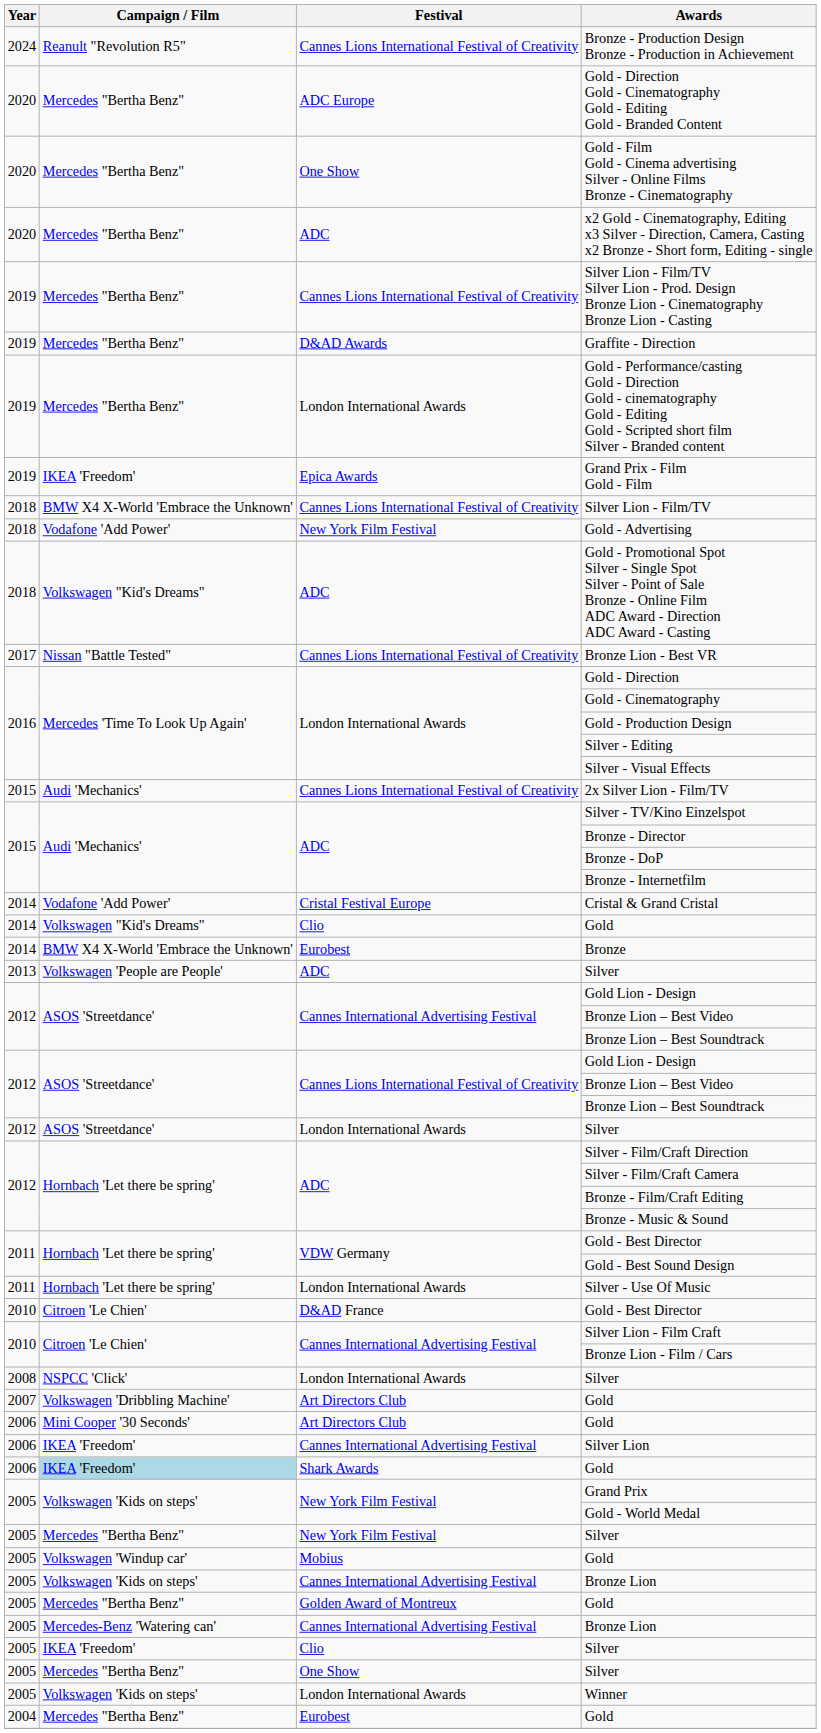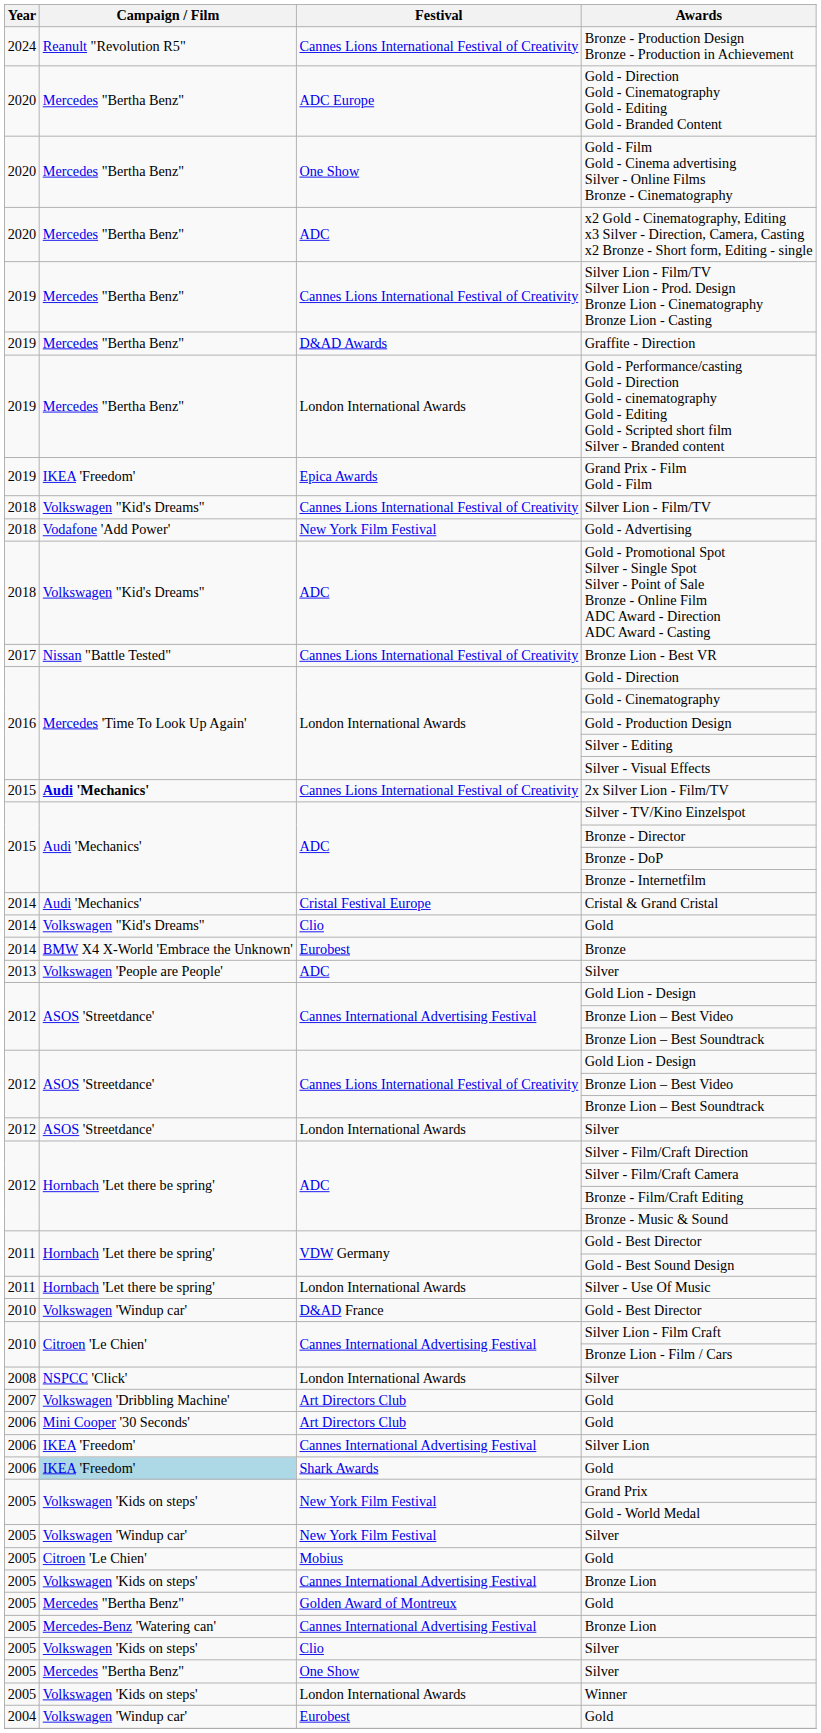 <table class="wikitable sortable">
 <tr>
 <th>Year</th>
 <th>Campaign / Film</th>
 <th>Festival</th>
 <th>Awards</th>
 </tr>
 <tr>
 <td>2024</td>
 <td><a href='#'>Reanult</a> "Revolution R5"</td>
 <td><a href='#'>Cannes Lions International Festival of Creativity</a></td>
 <td>Bronze - Production Design<br>Bronze - Production in Achievement</td>
 </tr>
 <tr>
 <td>2020</td>
 <td><a href='#'>Mercedes</a> "Bertha Benz"</td>
 <td><a href='#'>ADC Europe</a></td>
 <td>Gold - Direction<br>Gold - Cinematography<br>Gold - Editing<br>Gold - Branded Content</td>
 </tr>
 <tr>
 <td>2020</td>
 <td><a href='#'>Mercedes</a> "Bertha Benz"</td>
 <td><a href='#'>One Show</a></td>
 <td>Gold - Film<br>Gold - Cinema advertising<br>Silver - Online Films<br>Bronze - Cinematography</td>
 </tr>
 <tr>
 <td>2020</td>
 <td><a href='#'>Mercedes</a> "Bertha Benz"</td>
 <td><a href='#'>ADC</a></td>
 <td>x2 Gold - Cinematography, Editing<br>x3 Silver - Direction, Camera, Casting<br>x2 Bronze - Short form, Editing - single</td>
 </tr>
 <tr>
 <td>2019</td>
 <td><a href='#'>Mercedes</a> "Bertha Benz"</td>
 <td><a href='#'>Cannes Lions International Festival of Creativity</a></td>
 <td>Silver Lion - Film/TV<br>Silver Lion - Prod. Design<br>Bronze Lion - Cinematography<br>Bronze Lion - Casting</td>
 </tr>
 <tr>
 <td>2019</td>
 <td><a href='#'>Mercedes</a> "Bertha Benz"</td>
 <td><a href='#'>D&AD Awards</a></td>
 <td>Graffite - Direction</td>
 </tr>
 <tr>
 <td>2019</td>
 <td><a href='#'>Mercedes</a> "Bertha Benz"</td>
 <td>London International Awards</td>
 <td>Gold - Performance/casting<br>Gold - Direction<br>Gold - cinematography<br>Gold - Editing<br>Gold - Scripted short film<br>Silver - Branded content</td>
 </tr>
 <tr>
 <td>2019</td>
 <td><a href='#'>IKEA</a> 'Freedom'</td>
 <td><a href='#'>Epica Awards</a></td>
 <td>Grand Prix - Film<br>Gold - Film</td>
 </tr>
 <tr>
 <td>2018</td>
-<td><a href='#'>BMW</a> X4 X-World 'Embrace the Unknown'</td>
+<td><a href='#'>Volkswagen</a> "Kid's Dreams"</td>
 <td><a href='#'>Cannes Lions International Festival of Creativity</a></td>
 <td>Silver Lion - Film/TV</td>
 </tr>
 <tr>
 <td>2018</td>
 <td><a href='#'>Vodafone</a> 'Add Power'</td>
 <td><a href='#'>New York Film Festival</a></td>
 <td>Gold - Advertising</td>
 </tr>
 <tr>
 <td>2018</td>
 <td><a href='#'>Volkswagen</a> "Kid's Dreams"</td>
 <td><a href='#'>ADC</a></td>
 <td>Gold - Promotional Spot<br>Silver - Single Spot<br>Silver - Point of Sale<br>Bronze - Online Film<br>ADC Award - Direction<br>ADC Award - Casting</td>
 </tr>
 <tr>
 <td>2017</td>
 <td><a href='#'>Nissan</a> "Battle Tested"</td>
 <td><a href='#'>Cannes Lions International Festival of Creativity</a></td>
 <td>Bronze Lion - Best VR</td>
 </tr>
 <tr>
 <td rowspan="5">2016</td>
 <td rowspan="5"><a href='#'>Mercedes</a> 'Time To Look Up Again'</td>
 <td rowspan="5">London International Awards</td>
 <td>Gold - Direction</td>
 </tr>
 <tr>
 <td>Gold - Cinematography</td>
 </tr>
 <tr>
 <td>Gold - Production Design</td>
 </tr>
 <tr>
 <td>Silver - Editing</td>
 </tr>
 <tr>
 <td>Silver - Visual Effects</td>
 </tr>
 <tr>
 <td>2015</td>
-<td><a href='#'>Audi</a> 'Mechanics'</td>
+<td><strong><a href='#'>Audi</a> 'Mechanics'</strong></td>
 <td><a href='#'>Cannes Lions International Festival of Creativity</a></td>
 <td>2x Silver Lion - Film/TV</td>
 </tr>
 <tr>
 <td rowspan=4>2015</td>
 <td rowspan=4><a href='#'>Audi</a> 'Mechanics'</td>
 <td rowspan=4><a href='#'>ADC</a></td>
 <td>Silver - TV/Kino Einzelspot</td>
 </tr>
 <tr>
 <td>Bronze - Director</td>
 </tr>
 <tr>
 <td>Bronze - DoP</td>
 </tr>
 <tr>
 <td>Bronze - Internetfilm</td>
 </tr>
 <tr>
 <td>2014</td>
-<td><a href='#'>Vodafone</a> 'Add Power'</td>
+<td><a href='#'>Audi</a> 'Mechanics'</td>
 <td><a href='#'>Cristal Festival Europe</a></td>
 <td>Cristal & Grand Cristal</td>
 </tr>
 <tr>
 <td>2014</td>
 <td><a href='#'>Volkswagen</a> "Kid's Dreams"</td>
 <td><a href='#'>Clio</a></td>
 <td>Gold</td>
 </tr>
 <tr>
 <td>2014</td>
 <td><a href='#'>BMW</a> X4 X-World 'Embrace the Unknown'</td>
 <td><a href='#'>Eurobest</a></td>
 <td>Bronze</td>
 </tr>
 <tr>
 <td>2013</td>
 <td><a href='#'>Volkswagen</a> 'People are People'</td>
 <td><a href='#'>ADC</a></td>
 <td>Silver</td>
 </tr>
 <tr>
 <td rowspan=3>2012</td>
 <td rowspan=3><a href='#'>ASOS</a> 'Streetdance'</td>
 <td rowspan=3><a href='#'>Cannes International Advertising Festival</a></td>
 <td>Gold Lion -  Design</td>
 </tr>
 <tr>
 <td>Bronze Lion – Best Video</td>
 </tr>
 <tr>
 <td>Bronze Lion – Best Soundtrack</td>
 </tr>
 <tr>
 <td rowspan=3>2012</td>
 <td rowspan=3><a href='#'>ASOS</a> 'Streetdance'</td>
 <td rowspan=3><a href='#'>Cannes Lions International Festival of Creativity</a></td>
 <td>Gold Lion -  Design</td>
 </tr>
 <tr>
 <td>Bronze Lion – Best Video</td>
 </tr>
 <tr>
 <td>Bronze Lion – Best Soundtrack</td>
 </tr>
 <tr>
 <td>2012</td>
 <td><a href='#'>ASOS</a> 'Streetdance'<br></td>
 <td>London International Awards</td>
 <td>Silver</td>
 </tr>
 <tr>
 <td rowspan=4>2012</td>
 <td rowspan=4><a href='#'>Hornbach</a> 'Let there be spring'</td>
 <td rowspan=4><a href='#'>ADC</a></td>
 <td>Silver - Film/Craft Direction</td>
 </tr>
 <tr>
 <td>Silver - Film/Craft Camera</td>
 </tr>
 <tr>
 <td>Bronze - Film/Craft Editing</td>
 </tr>
 <tr>
 <td>Bronze - Music & Sound</td>
 </tr>
 <tr>
 <td rowspan=2>2011</td>
 <td rowspan=2><a href='#'>Hornbach</a> 'Let there be spring'</td>
 <td rowspan=2><a href='#'>VDW</a> Germany</td>
 <td>Gold - Best Director</td>
 </tr>
 <tr>
 <td>Gold - Best Sound Design</td>
 </tr>
 <tr>
 <td>2011</td>
 <td><a href='#'>Hornbach</a> 'Let there be spring'</td>
 <td>London International Awards</td>
 <td>Silver - Use Of Music</td>
 </tr>
 <tr>
 <td>2010</td>
-<td><a href='#'>Citroen</a> 'Le Chien'</td>
+<td><a href='#'>Volkswagen</a> 'Windup car'</td>
 <td><a href='#'>D&AD</a> France</td>
 <td>Gold - Best Director</td>
 </tr>
 <tr>
 <td rowspan=2>2010</td>
 <td rowspan=2><a href='#'>Citroen</a> 'Le Chien'</td>
 <td rowspan=2><a href='#'>Cannes International Advertising Festival</a></td>
 <td>Silver Lion - Film Craft</td>
 </tr>
 <tr>
 <td>Bronze Lion - Film / Cars</td>
 </tr>
 <tr>
 <td>2008</td>
 <td><a href='#'>NSPCC</a> 'Click'</td>
 <td>London International Awards</td>
 <td>Silver</td>
 </tr>
 <tr>
 <td>2007</td>
 <td><a href='#'>Volkswagen</a> 'Dribbling Machine'</td>
 <td><a href='#'>Art Directors Club</a></td>
 <td>Gold</td>
 </tr>
 <tr>
 <td>2006</td>
 <td><a href='#'>Mini Cooper</a> '30 Seconds'</td>
 <td><a href='#'>Art Directors Club</a></td>
 <td>Gold</td>
 </tr>
 <tr>
 <td>2006</td>
 <td><a href='#'>IKEA</a> 'Freedom'</td>
 <td><a href='#'>Cannes International Advertising Festival</a></td>
 <td>Silver Lion</td>
 </tr>
 <tr>
 <td>2006</td>
 <td style="background: lightblue;"><a href='#'>IKEA</a> 'Freedom'</td>
 <td><a href='#'>Shark Awards</a></td>
 <td>Gold</td>
 </tr>
 <tr>
 <td rowspan=2>2005</td>
 <td rowspan=2><a href='#'>Volkswagen</a> 'Kids on steps'</td>
 <td rowspan=2><a href='#'>New York Film Festival</a></td>
 <td>Grand Prix</td>
 </tr>
 <tr>
 <td>Gold - World Medal</td>
 </tr>
 <tr>
 <td>2005</td>
-<td><a href='#'>Mercedes</a> "Bertha Benz"</td>
+<td><a href='#'>Volkswagen</a> 'Windup car'</td>
 <td><a href='#'>New York Film Festival</a></td>
 <td>Silver</td>
 </tr>
 <tr>
 <td>2005</td>
-<td><a href='#'>Volkswagen</a> 'Windup car'</td>
+<td><a href='#'>Citroen</a> 'Le Chien'</td>
 <td><a href='#'>Mobius</a></td>
 <td>Gold</td>
 </tr>
 <tr>
 <td>2005</td>
 <td><a href='#'>Volkswagen</a> 'Kids on steps'</td>
 <td><a href='#'>Cannes International Advertising Festival</a></td>
 <td>Bronze Lion</td>
 </tr>
 <tr>
 <td>2005</td>
 <td><a href='#'>Mercedes</a> "Bertha Benz"</td>
 <td><a href='#'>Golden Award of Montreux</a></td>
 <td>Gold</td>
 </tr>
 <tr>
 <td>2005</td>
 <td><a href='#'>Mercedes-Benz</a> 'Watering can'</td>
 <td><a href='#'>Cannes International Advertising Festival</a></td>
 <td>Bronze Lion</td>
 </tr>
 <tr>
 <td>2005</td>
-<td><a href='#'>IKEA</a> 'Freedom'</td>
+<td><a href='#'>Volkswagen</a> 'Kids on steps'</td>
 <td><a href='#'>Clio</a></td>
 <td>Silver</td>
 </tr>
 <tr>
 <td>2005</td>
 <td><a href='#'>Mercedes</a> "Bertha Benz"</td>
 <td><a href='#'>One Show</a></td>
 <td>Silver</td>
 </tr>
 <tr>
 <td>2005</td>
 <td><a href='#'>Volkswagen</a> 'Kids on steps'</td>
 <td>London International Awards</td>
 <td>Winner</td>
 </tr>
 <tr>
 <td>2004</td>
-<td><a href='#'>Mercedes</a> "Bertha Benz"</td>
+<td><a href='#'>Volkswagen</a> 'Windup car'</td>
 <td><a href='#'>Eurobest</a></td>
 <td>Gold</td>
 </tr>
 <tr>
 </tr>
 </table>
